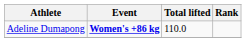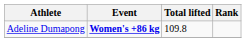 <table class="wikitable" style="font-size:90%">
 <tr>
 <th>Athlete</th>
 <th>Event</th>
 <th>Total lifted</th>
 <th>Rank</th>
 </tr>
 <tr>
 <td><a href='#'>Adeline Dumapong</a></td>
 <td><strong><a href='#'>Women's +86 kg</a></strong></td>
-<td>110.0</td>
+<td>109.8</td>
 <td align=center></td>
 </tr>
 <tr>
 </tr>
 </table>
